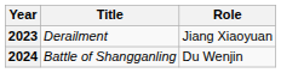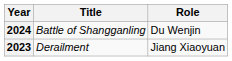 <table class="wikitable sortable plainrowheaders">
 <tr>
 <th>Year</th>
 <th>Title</th>
 <th>Role</th>
 </tr>
 <tr>
+<th scope="row">2024</th>
+<td><em>Battle of Shangganling</em></td>
+<td>Du Wenjin</td>
+</tr>
+<tr>
 <th scope="row">2023</th>
 <td><em>Derailment</em></td>
 <td>Jiang Xiaoyuan</td>
 </tr>
-<tr>
-<th scope="row">2024</th>
-<td><em>Battle of Shangganling</em></td>
-<td>Du Wenjin</td>
-</tr>
 </table>
